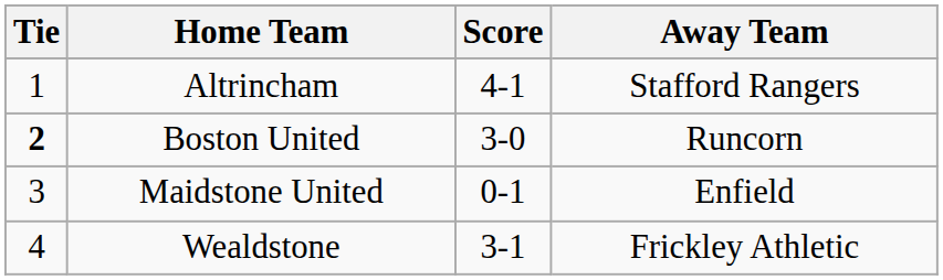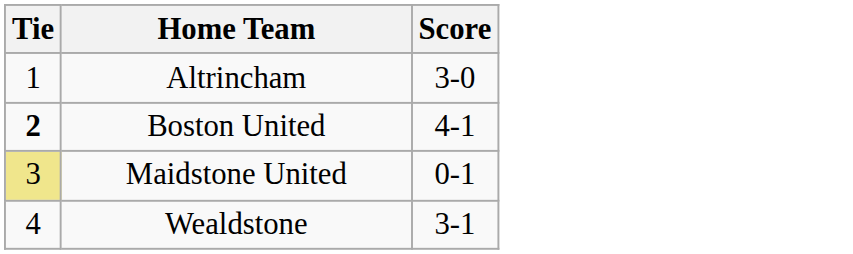 <table class="wikitable" style="text-align:center;">
 <tr>
 <th width=20>Tie</th>
 <th width=175>Home Team</th>
 <th width=20>Score</th>
-<th width=175>Away Team</th>
 </tr>
 <tr>
 <td>1</td>
 <td>Altrincham</td>
-<td>4-1</td>
-<td>Stafford Rangers</td>
+<td>3-0</td>
 </tr>
 <tr>
 <td><strong>2</strong></td>
 <td>Boston United</td>
-<td>3-0</td>
-<td>Runcorn</td>
+<td>4-1</td>
 </tr>
 <tr>
-<td>3</td>
+<td style="background: khaki;">3</td>
 <td>Maidstone United</td>
 <td>0-1</td>
-<td>Enfield</td>
 </tr>
 <tr>
 <td>4</td>
 <td>Wealdstone</td>
 <td>3-1</td>
-<td>Frickley Athletic</td>
 </tr>
 </table>
